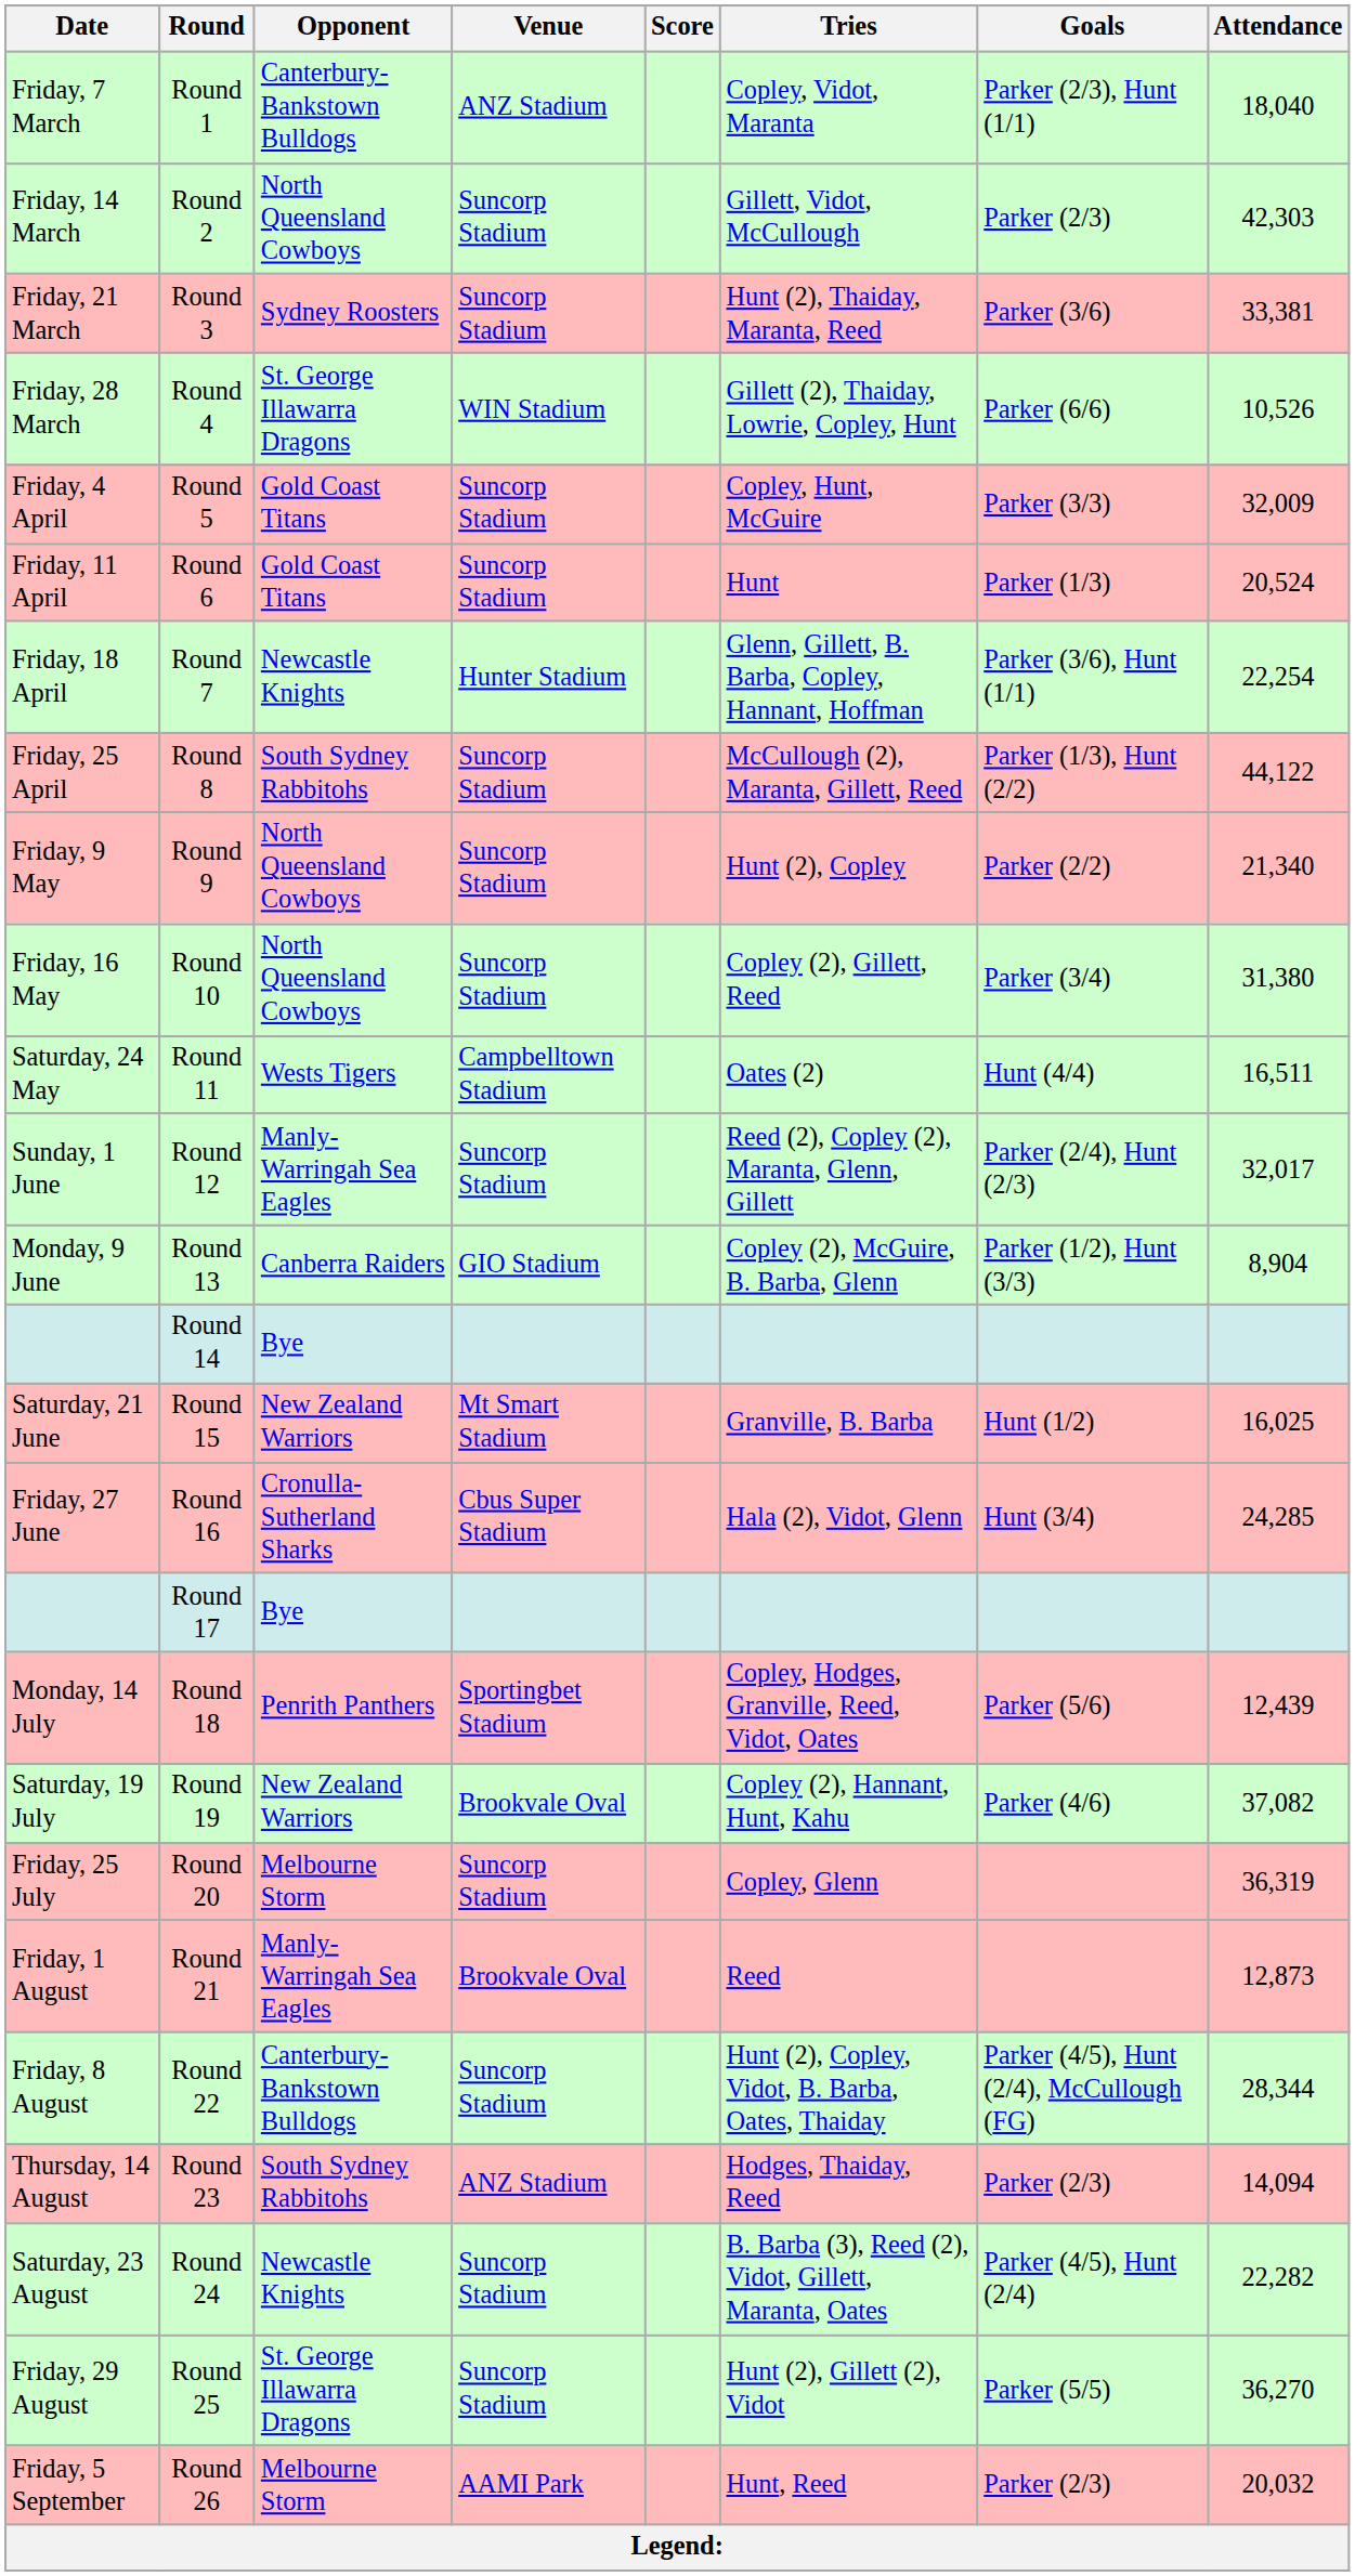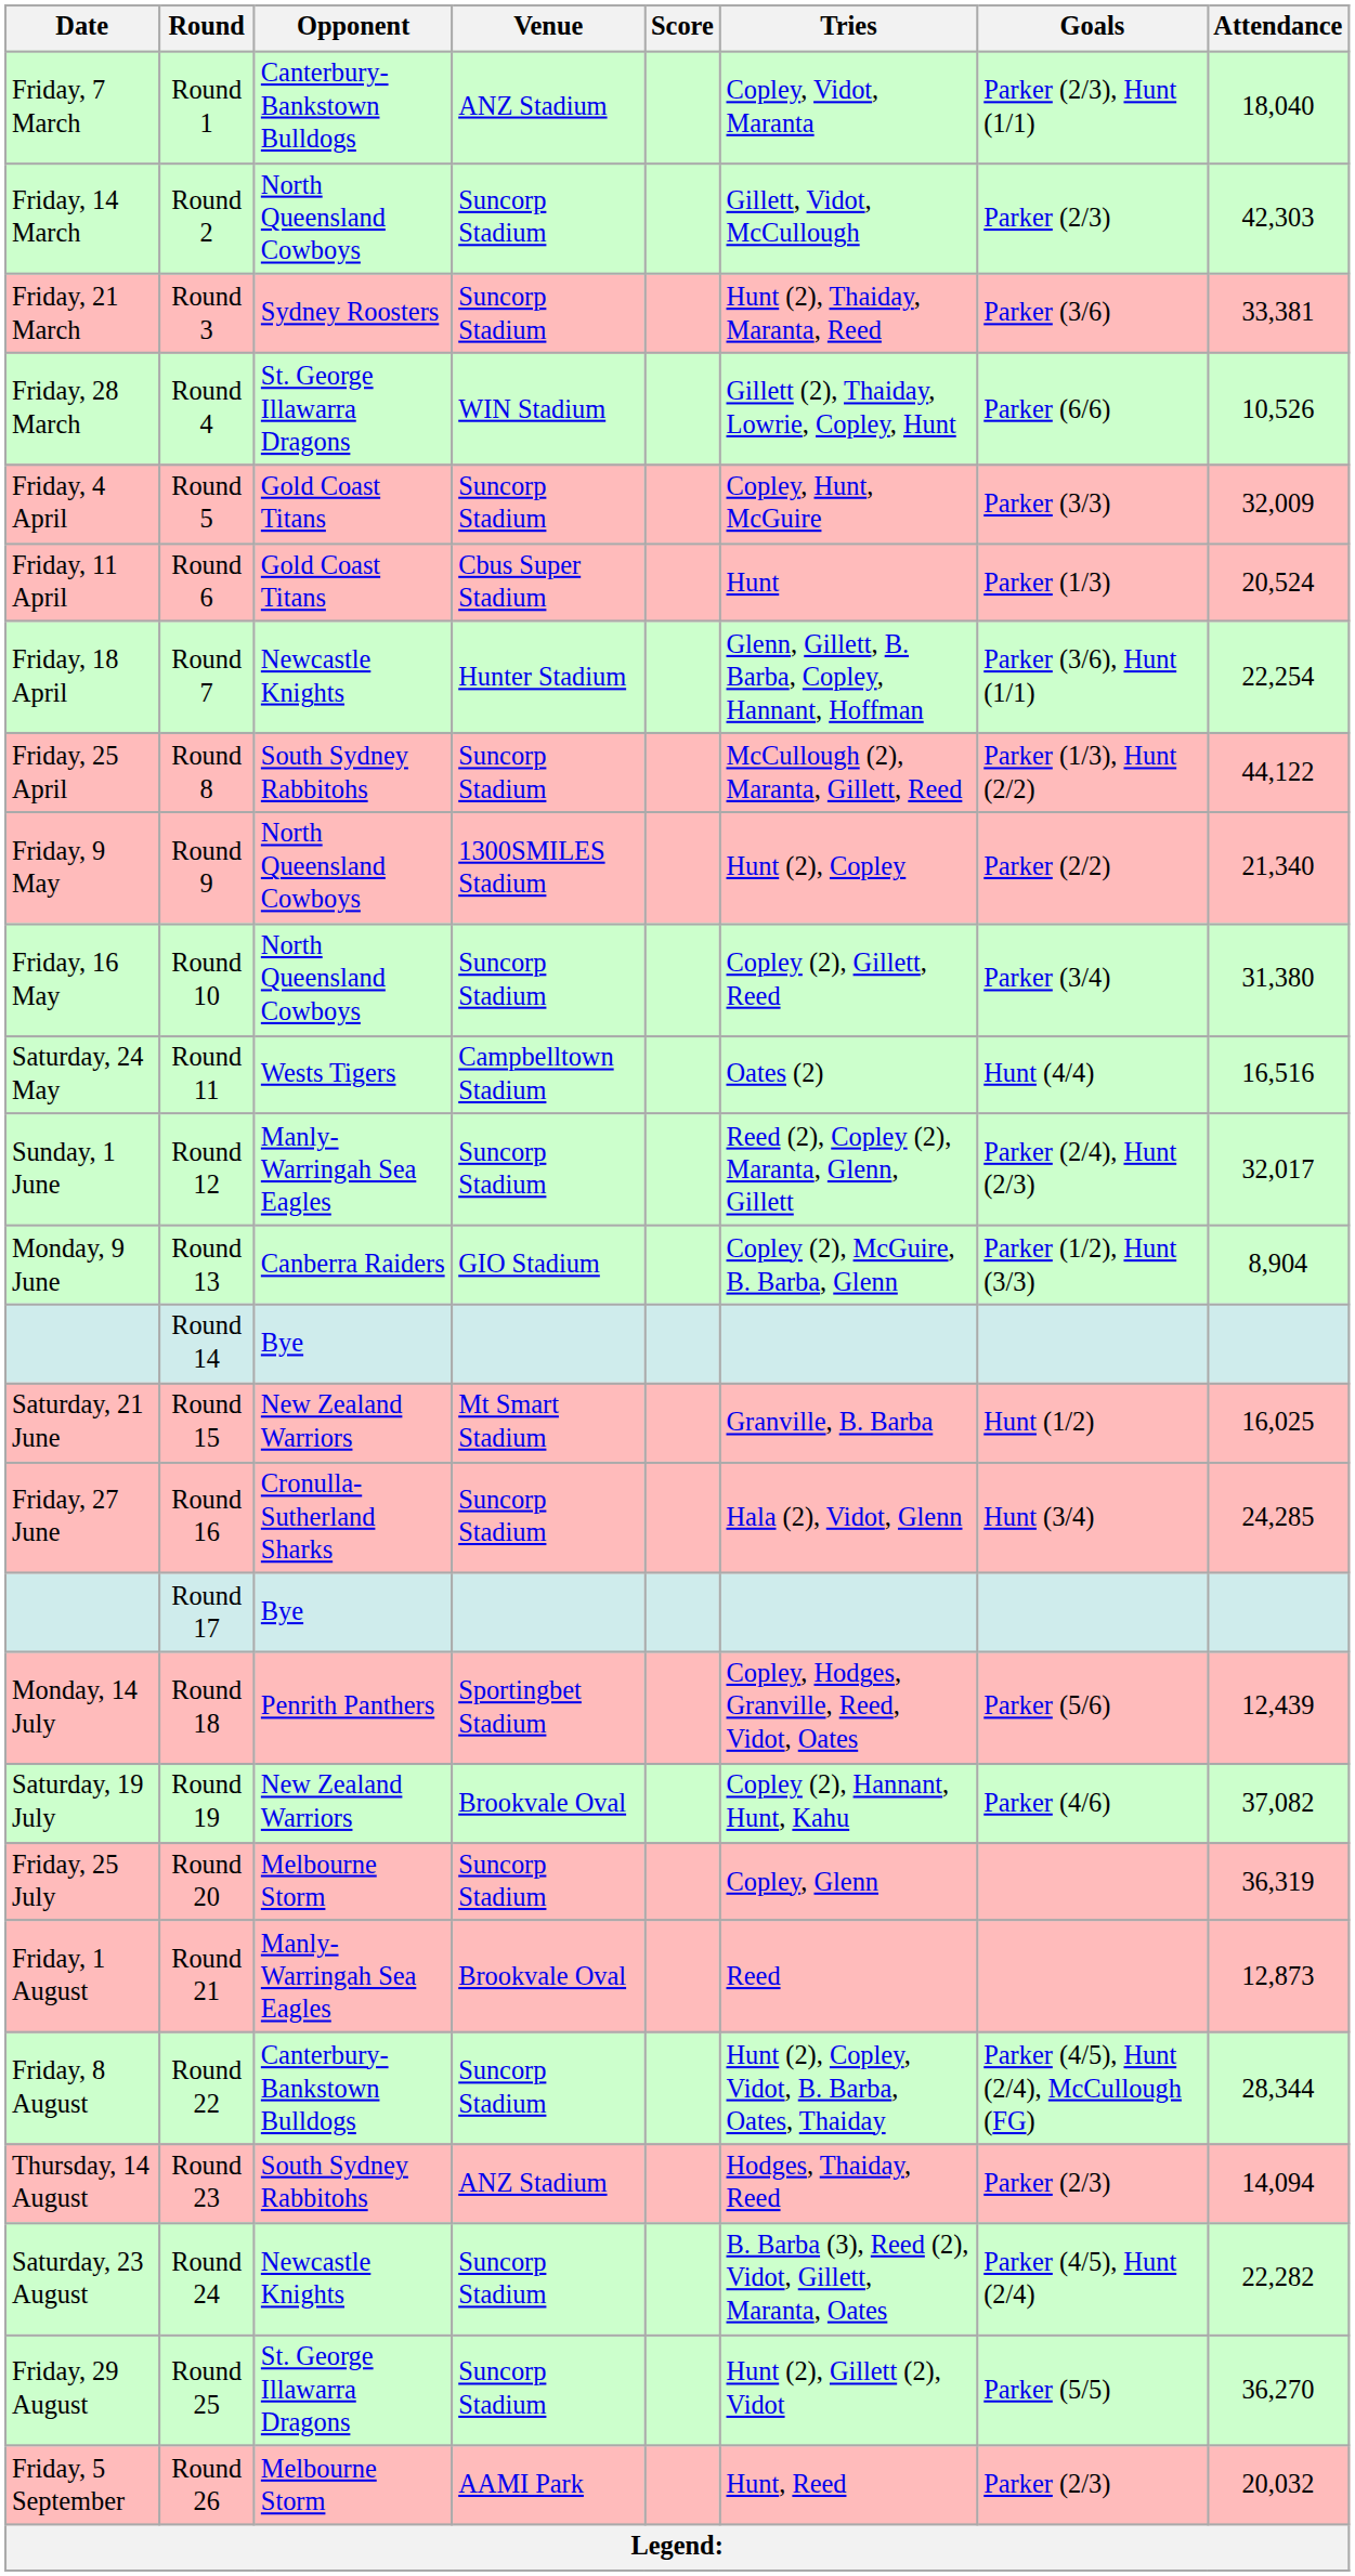 <table class="wikitable" style="font-size:75%;">
 <tr>
 <th>Date</th>
 <th>Round</th>
 <th>Opponent</th>
 <th>Venue</th>
 <th>Score</th>
 <th>Tries</th>
 <th>Goals</th>
 <th>Attendance</th>
 </tr>
 <tr bgcolor=#CCFFCC>
 <td>Friday, 7 March</td>
 <td style="text-align:center;">Round 1</td>
 <td> <a href='#'>Canterbury-Bankstown Bulldogs</a></td>
 <td><a href='#'>ANZ Stadium</a></td>
 <td style="text-align:center;"></td>
 <td><a href='#'>Copley</a>, <a href='#'>Vidot</a>, <a href='#'>Maranta</a></td>
 <td><a href='#'>Parker</a> (2/3), <a href='#'>Hunt</a> (1/1)</td>
 <td style="text-align:center;">18,040</td>
 </tr>
 <tr bgcolor=#CCFFCC>
 <td>Friday, 14 March</td>
 <td style="text-align:center;">Round 2</td>
 <td> <a href='#'>North Queensland Cowboys</a></td>
 <td><a href='#'>Suncorp Stadium</a></td>
 <td style="text-align:center;"></td>
 <td><a href='#'>Gillett</a>, <a href='#'>Vidot</a>, <a href='#'>McCullough</a></td>
 <td><a href='#'>Parker</a> (2/3)</td>
 <td style="text-align:center;">42,303</td>
 </tr>
 <tr bgcolor=#FFBBBB>
 <td>Friday, 21 March</td>
 <td style="text-align:center;">Round 3</td>
 <td> <a href='#'>Sydney Roosters</a></td>
 <td><a href='#'>Suncorp Stadium</a></td>
 <td style="text-align:center;"></td>
 <td><a href='#'>Hunt</a> (2), <a href='#'>Thaiday</a>, <a href='#'>Maranta</a>, <a href='#'>Reed</a></td>
 <td><a href='#'>Parker</a> (3/6)</td>
 <td style="text-align:center;">33,381</td>
 </tr>
 <tr bgcolor=#CCFFCC>
 <td>Friday, 28 March</td>
 <td style="text-align:center;">Round 4</td>
 <td> <a href='#'>St. George Illawarra Dragons</a></td>
 <td><a href='#'>WIN Stadium</a></td>
 <td style="text-align:center;"></td>
 <td><a href='#'>Gillett</a> (2), <a href='#'>Thaiday</a>, <a href='#'>Lowrie</a>, <a href='#'>Copley</a>, <a href='#'>Hunt</a></td>
 <td><a href='#'>Parker</a> (6/6)</td>
 <td style="text-align:center;">10,526</td>
 </tr>
 <tr bgcolor=#FFBBBB>
 <td>Friday, 4 April</td>
 <td style="text-align:center;">Round 5</td>
 <td> <a href='#'>Gold Coast Titans</a></td>
 <td><a href='#'>Suncorp Stadium</a></td>
 <td style="text-align:center;"></td>
 <td><a href='#'>Copley</a>, <a href='#'>Hunt</a>, <a href='#'>McGuire</a></td>
 <td><a href='#'>Parker</a> (3/3)</td>
 <td style="text-align:center;">32,009</td>
 </tr>
 <tr bgcolor=#FFBBBB>
 <td>Friday, 11 April</td>
 <td style="text-align:center;">Round 6</td>
 <td> <a href='#'>Gold Coast Titans</a></td>
-<td><a href='#'>Suncorp Stadium</a></td>
+<td><a href='#'>Cbus Super Stadium</a></td>
 <td style="text-align:center;"></td>
 <td><a href='#'>Hunt</a></td>
 <td><a href='#'>Parker</a> (1/3)</td>
 <td style="text-align:center;">20,524</td>
 </tr>
 <tr bgcolor=#CCFFCC>
 <td>Friday, 18 April</td>
 <td style="text-align:center;">Round 7</td>
 <td> <a href='#'>Newcastle Knights</a></td>
 <td><a href='#'>Hunter Stadium</a></td>
 <td style="text-align:center;"></td>
 <td><a href='#'>Glenn</a>, <a href='#'>Gillett</a>, <a href='#'>B. Barba</a>, <a href='#'>Copley</a>, <a href='#'>Hannant</a>, <a href='#'>Hoffman</a></td>
 <td><a href='#'>Parker</a> (3/6), <a href='#'>Hunt</a> (1/1)</td>
 <td style="text-align:center;">22,254</td>
 </tr>
 <tr bgcolor=#FFBBBB>
 <td>Friday, 25 April</td>
 <td style="text-align:center;">Round 8</td>
 <td> <a href='#'>South Sydney Rabbitohs</a></td>
 <td><a href='#'>Suncorp Stadium</a></td>
 <td style="text-align:center;"></td>
 <td><a href='#'>McCullough</a> (2), <a href='#'>Maranta</a>, <a href='#'>Gillett</a>, <a href='#'>Reed</a></td>
 <td><a href='#'>Parker</a> (1/3), <a href='#'>Hunt</a> (2/2)</td>
 <td style="text-align:center;">44,122</td>
 </tr>
 <tr bgcolor=#FFBBBB>
 <td>Friday, 9 May</td>
 <td style="text-align:center;">Round 9</td>
 <td> <a href='#'>North Queensland Cowboys</a></td>
-<td><a href='#'>Suncorp Stadium</a></td>
+<td><a href='#'>1300SMILES Stadium</a></td>
 <td style="text-align:center;"></td>
 <td><a href='#'>Hunt</a> (2), <a href='#'>Copley</a></td>
 <td><a href='#'>Parker</a> (2/2)</td>
 <td style="text-align:center;">21,340</td>
 </tr>
 <tr bgcolor=#CCFFCC>
 <td>Friday, 16 May</td>
 <td style="text-align:center;">Round 10</td>
 <td> <a href='#'>North Queensland Cowboys</a></td>
 <td><a href='#'>Suncorp Stadium</a></td>
 <td style="text-align:center;"></td>
 <td><a href='#'>Copley</a> (2), <a href='#'>Gillett</a>, <a href='#'>Reed</a></td>
 <td><a href='#'>Parker</a> (3/4)</td>
 <td style="text-align:center;">31,380</td>
 </tr>
 <tr bgcolor=#CCFFCC>
 <td>Saturday, 24 May</td>
 <td style="text-align:center;">Round 11</td>
 <td> <a href='#'>Wests Tigers</a></td>
 <td><a href='#'>Campbelltown Stadium</a></td>
 <td style="text-align:center;"></td>
 <td><a href='#'>Oates</a> (2)</td>
 <td><a href='#'>Hunt</a> (4/4)</td>
-<td style="text-align:center;">16,511</td>
+<td style="text-align:center;">16,516</td>
 </tr>
 <tr bgcolor=#CCFFCC>
 <td>Sunday, 1 June</td>
 <td style="text-align:center;">Round 12</td>
 <td> <a href='#'>Manly-Warringah Sea Eagles</a></td>
 <td><a href='#'>Suncorp Stadium</a></td>
 <td style="text-align:center;"></td>
 <td><a href='#'>Reed</a> (2), <a href='#'>Copley</a> (2), <a href='#'>Maranta</a>, <a href='#'>Glenn</a>, <a href='#'>Gillett</a></td>
 <td><a href='#'>Parker</a> (2/4), <a href='#'>Hunt</a> (2/3)</td>
 <td style="text-align:center;">32,017</td>
 </tr>
 <tr bgcolor=#CCFFCC>
 <td>Monday, 9 June</td>
 <td style="text-align:center;">Round 13</td>
 <td> <a href='#'>Canberra Raiders</a></td>
 <td><a href='#'>GIO Stadium</a></td>
 <td style="text-align:center;"></td>
 <td><a href='#'>Copley</a> (2), <a href='#'>McGuire</a>, <a href='#'>B. Barba</a>, <a href='#'>Glenn</a></td>
 <td><a href='#'>Parker</a> (1/2), <a href='#'>Hunt</a> (3/3)</td>
 <td style="text-align:center;">8,904</td>
 </tr>
 <tr bgcolor=#CFECEC>
 <td></td>
 <td style="text-align:center;">Round 14</td>
 <td><a href='#'>Bye</a></td>
 <td></td>
 <td></td>
 <td></td>
 <td></td>
 <td></td>
 </tr>
 <tr bgcolor=#FFBBBB>
 <td>Saturday, 21 June</td>
 <td style="text-align:center;">Round 15</td>
 <td> <a href='#'>New Zealand Warriors</a></td>
 <td><a href='#'>Mt Smart Stadium</a></td>
 <td style="text-align:center;"></td>
 <td><a href='#'>Granville</a>, <a href='#'>B. Barba</a></td>
 <td><a href='#'>Hunt</a> (1/2)</td>
 <td style="text-align:center;">16,025</td>
 </tr>
 <tr bgcolor=#FFBBBB>
 <td>Friday, 27 June</td>
 <td style="text-align:center;">Round 16</td>
 <td> <a href='#'>Cronulla-Sutherland Sharks</a></td>
-<td><a href='#'>Cbus Super Stadium</a></td>
+<td><a href='#'>Suncorp Stadium</a></td>
 <td style="text-align:center;"></td>
 <td><a href='#'>Hala</a> (2), <a href='#'>Vidot</a>, <a href='#'>Glenn</a></td>
 <td><a href='#'>Hunt</a> (3/4)</td>
 <td style="text-align:center;">24,285</td>
 </tr>
 <tr bgcolor=#CFECEC>
 <td></td>
 <td style="text-align:center;">Round 17</td>
 <td><a href='#'>Bye</a></td>
 <td></td>
 <td></td>
 <td></td>
 <td></td>
 <td></td>
 </tr>
 <tr bgcolor=#FFBBBB>
 <td>Monday, 14 July</td>
 <td style="text-align:center;">Round 18</td>
 <td> <a href='#'>Penrith Panthers</a></td>
 <td><a href='#'>Sportingbet Stadium</a></td>
 <td style="text-align:center;"></td>
 <td><a href='#'>Copley</a>, <a href='#'>Hodges</a>, <a href='#'>Granville</a>, <a href='#'>Reed</a>, <a href='#'>Vidot</a>, <a href='#'>Oates</a></td>
 <td><a href='#'>Parker</a> (5/6)</td>
 <td style="text-align:center;">12,439</td>
 </tr>
 <tr bgcolor=#CCFFCC>
 <td>Saturday, 19 July</td>
 <td style="text-align:center;">Round 19</td>
 <td> <a href='#'>New Zealand Warriors</a></td>
 <td><a href='#'>Brookvale Oval</a></td>
 <td style="text-align:center;"></td>
 <td><a href='#'>Copley</a> (2), <a href='#'>Hannant</a>, <a href='#'>Hunt</a>, <a href='#'>Kahu</a></td>
 <td><a href='#'>Parker</a> (4/6)</td>
 <td style="text-align:center;">37,082</td>
 </tr>
 <tr bgcolor=#FFBBBB>
 <td>Friday, 25 July</td>
 <td style="text-align:center;">Round 20</td>
 <td> <a href='#'>Melbourne Storm</a></td>
 <td><a href='#'>Suncorp Stadium</a></td>
 <td style="text-align:center;"></td>
 <td><a href='#'>Copley</a>, <a href='#'>Glenn</a></td>
 <td></td>
 <td style="text-align:center;">36,319</td>
 </tr>
 <tr bgcolor=#FFBBBB>
 <td>Friday, 1 August</td>
 <td style="text-align:center;">Round 21</td>
 <td> <a href='#'>Manly-Warringah Sea Eagles</a></td>
 <td><a href='#'>Brookvale Oval</a></td>
 <td style="text-align:center;"></td>
 <td><a href='#'>Reed</a></td>
 <td></td>
 <td style="text-align:center;">12,873</td>
 </tr>
 <tr bgcolor=#CCFFCC>
 <td>Friday, 8 August</td>
 <td style="text-align:center;">Round 22</td>
 <td> <a href='#'>Canterbury-Bankstown Bulldogs</a></td>
 <td><a href='#'>Suncorp Stadium</a></td>
 <td style="text-align:center;"></td>
 <td><a href='#'>Hunt</a> (2), <a href='#'>Copley</a>, <a href='#'>Vidot</a>, <a href='#'>B. Barba</a>, <a href='#'>Oates</a>, <a href='#'>Thaiday</a></td>
 <td><a href='#'>Parker</a> (4/5), <a href='#'>Hunt</a> (2/4), <a href='#'>McCullough</a> (<a href='#'>FG</a>)</td>
 <td style="text-align:center;">28,344</td>
 </tr>
 <tr bgcolor=#FFBBBB>
 <td>Thursday, 14 August</td>
 <td style="text-align:center;">Round 23</td>
 <td> <a href='#'>South Sydney Rabbitohs</a></td>
 <td><a href='#'>ANZ Stadium</a></td>
 <td style="text-align:center;"></td>
 <td><a href='#'>Hodges</a>, <a href='#'>Thaiday</a>, <a href='#'>Reed</a></td>
 <td><a href='#'>Parker</a> (2/3)</td>
 <td style="text-align:center;">14,094</td>
 </tr>
 <tr bgcolor=#CCFFCC>
 <td>Saturday, 23 August</td>
 <td style="text-align:center;">Round 24</td>
 <td> <a href='#'>Newcastle Knights</a></td>
 <td><a href='#'>Suncorp Stadium</a></td>
 <td style="text-align:center;"></td>
 <td><a href='#'>B. Barba</a> (3), <a href='#'>Reed</a> (2), <a href='#'>Vidot</a>, <a href='#'>Gillett</a>, <a href='#'>Maranta</a>, <a href='#'>Oates</a></td>
 <td><a href='#'>Parker</a> (4/5), <a href='#'>Hunt</a> (2/4)</td>
 <td style="text-align:center;">22,282</td>
 </tr>
 <tr bgcolor=#CCFFCC>
 <td>Friday, 29 August</td>
 <td style="text-align:center;">Round 25</td>
 <td> <a href='#'>St. George Illawarra Dragons</a></td>
 <td><a href='#'>Suncorp Stadium</a></td>
 <td style="text-align:center;"></td>
 <td><a href='#'>Hunt</a> (2), <a href='#'>Gillett</a> (2), <a href='#'>Vidot</a></td>
 <td><a href='#'>Parker</a> (5/5)</td>
 <td style="text-align:center;">36,270</td>
 </tr>
 <tr bgcolor=#FFBBBB>
 <td>Friday, 5 September</td>
 <td style="text-align:center;">Round 26</td>
 <td> <a href='#'>Melbourne Storm</a></td>
 <td><a href='#'>AAMI Park</a></td>
 <td style="text-align:center;"></td>
 <td><a href='#'>Hunt</a>, <a href='#'>Reed</a></td>
 <td><a href='#'>Parker</a> (2/3)</td>
 <td style="text-align:center;">20,032</td>
 </tr>
 <tr>
 <th colspan="11"><strong>Legend</strong>:    </th>
 </tr>
 <tr>
 </tr>
 </table>
